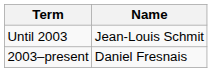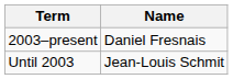 <table class="wikitable">
 <tr>
 <th>Term</th>
 <th>Name</th>
 </tr>
 <tr>
+<td align=left>2003–present</td>
+<td>Daniel Fresnais</td>
+</tr>
+<tr>
 <td align=left>Until 2003</td>
 <td>Jean-Louis Schmit</td>
 </tr>
-<tr>
-<td align=left>2003–present</td>
-<td>Daniel Fresnais</td>
-</tr>
 </table>
